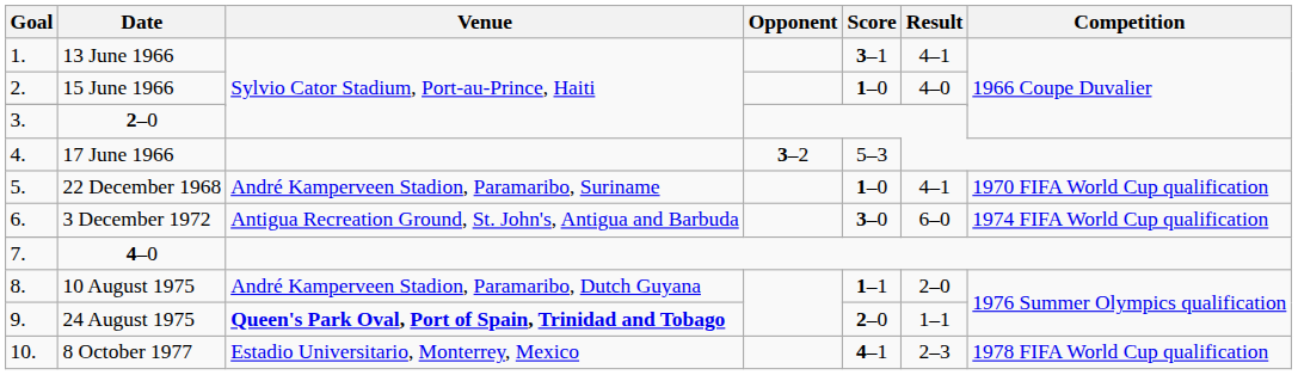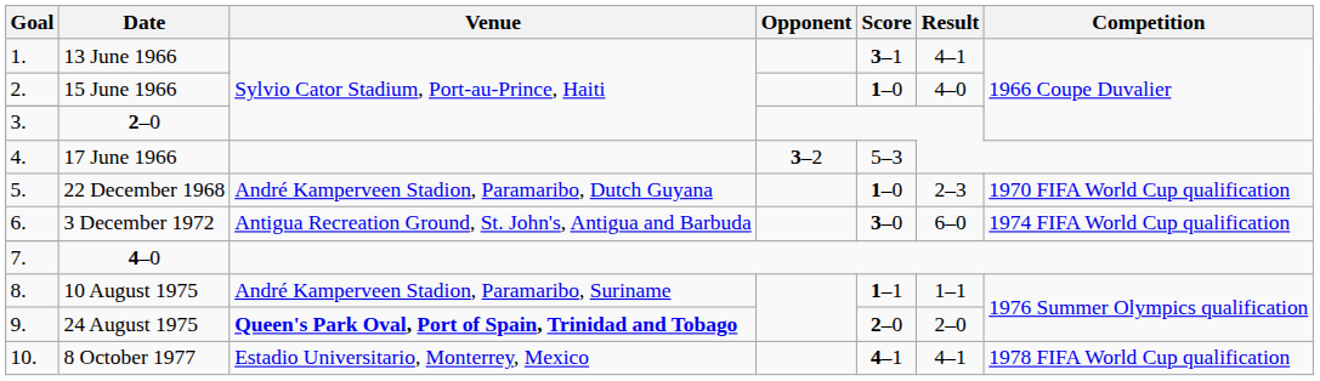 <table class="wikitable collapsible">
 <tr>
 <th>Goal</th>
 <th>Date</th>
 <th>Venue</th>
 <th>Opponent</th>
 <th>Score</th>
 <th>Result</th>
 <th>Competition</th>
 </tr>
 <tr>
 <td>1.</td>
 <td>13 June 1966</td>
 <td rowspan=4><a href='#'>Sylvio Cator Stadium</a>, <a href='#'>Port-au-Prince</a>, <a href='#'>Haiti</a></td>
 <td></td>
 <td style="text-align:center;"><strong>3</strong>–1</td>
 <td style="text-align:center;">4–1</td>
 <td rowspan=4><a href='#'>1966 Coupe Duvalier</a></td>
 </tr>
 <tr>
 <td>2.</td>
 <td rowspan=2>15 June 1966</td>
 <td rowspan=2></td>
 <td style="text-align:center;"><strong>1</strong>–0</td>
 <td rowspan=2 style="text-align:center;">4–0</td>
 </tr>
 <tr>
 </tr>
 <tr>
 <td>3.</td>
 <td style="text-align:center;"><strong>2</strong>–0</td>
 </tr>
 <tr>
 <td>4.</td>
 <td>17 June 1966</td>
 <td></td>
 <td style="text-align:center;"><strong>3</strong>–2</td>
 <td style="text-align:center;">5–3</td>
 </tr>
 <tr>
 <td>5.</td>
 <td>22 December 1968</td>
-<td><a href='#'>André Kamperveen Stadion</a>, <a href='#'>Paramaribo</a>, <a href='#'>Suriname</a></td>
+<td><a href='#'>André Kamperveen Stadion</a>, <a href='#'>Paramaribo</a>, <a href='#'>Dutch Guyana</a></td>
 <td></td>
 <td style="text-align:center;"><strong>1</strong>–0</td>
-<td style="text-align:center;">4–1</td>
+<td style="text-align:center;">2–3</td>
 <td><a href='#'>1970 FIFA World Cup qualification</a></td>
 </tr>
 <tr>
 <td>6.</td>
 <td rowspan=2>3 December 1972</td>
 <td rowspan=2><a href='#'>Antigua Recreation Ground</a>, <a href='#'>St. John's</a>, <a href='#'>Antigua and Barbuda</a></td>
 <td rowspan=2></td>
 <td style="text-align:center;"><strong>3</strong>–0</td>
 <td rowspan=2 style="text-align:center;">6–0</td>
 <td rowspan=2><a href='#'>1974 FIFA World Cup qualification</a></td>
 </tr>
 <tr>
 </tr>
 <tr>
 <td>7.</td>
 <td style="text-align:center;"><strong>4</strong>–0</td>
 </tr>
 <tr>
 <td>8.</td>
 <td>10 August 1975</td>
-<td><a href='#'>André Kamperveen Stadion</a>, <a href='#'>Paramaribo</a>, <a href='#'>Dutch Guyana</a></td>
+<td><a href='#'>André Kamperveen Stadion</a>, <a href='#'>Paramaribo</a>, <a href='#'>Suriname</a></td>
 <td rowspan=2></td>
 <td style="text-align:center;"><strong>1</strong>–1</td>
-<td style="text-align:center;">2–0</td>
+<td style="text-align:center;">1–1</td>
 <td rowspan=2><a href='#'>1976 Summer Olympics qualification</a></td>
 </tr>
 <tr>
 <td>9.</td>
 <td>24 August 1975</td>
 <td><strong><a href='#'>Queen's Park Oval</a>, <a href='#'>Port of Spain</a>, <a href='#'>Trinidad and Tobago</a></strong></td>
 <td style="text-align:center;"><strong>2</strong>–0</td>
-<td style="text-align:center;">1–1</td>
+<td style="text-align:center;">2–0</td>
 </tr>
 <tr>
 <td>10.</td>
 <td>8 October 1977</td>
 <td><a href='#'>Estadio Universitario</a>, <a href='#'>Monterrey</a>, <a href='#'>Mexico</a></td>
 <td></td>
 <td style="text-align:center;"><strong>4</strong>–1</td>
-<td style="text-align:center;">2–3</td>
+<td style="text-align:center;">4–1</td>
 <td><a href='#'>1978 FIFA World Cup qualification</a></td>
 </tr>
 </table>
